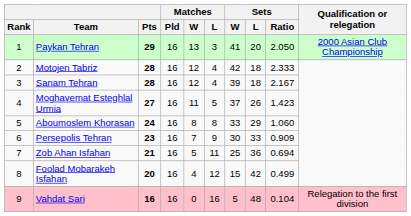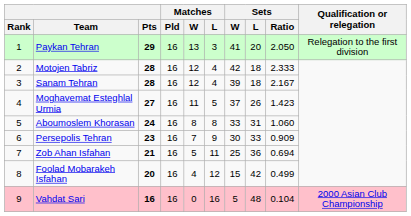 <table class="wikitable" style="text-align:center; font-size:90%">
 <tr>
 <th colspan=3></th>
 <th colspan=3>Matches</th>
 <th colspan=3>Sets</th>
 <th rowspan=2 width=220>Qualification or relegation</th>
 </tr>
 <tr>
 <th width=40>Rank</th>
 <th width=220>Team</th>
 <th width=33>Pts</th>
 <th width=33>Pld</th>
 <th width=33>W</th>
 <th width=33>L</th>
 <th width=33>W</th>
 <th width=33>L</th>
 <th width=50>Ratio</th>
 </tr>
 <tr bgcolor=ccffcc>
 <td>1</td>
 <td align="left"><a href='#'>Paykan Tehran</a></td>
 <td><strong>29</strong></td>
 <td>16</td>
 <td>13</td>
 <td>3</td>
 <td>41</td>
 <td>20</td>
 <td>2.050</td>
-<td><a href='#'>2000 Asian Club Championship</a></td>
+<td>Relegation to the first division</td>
 </tr>
 <tr>
 <td>2</td>
 <td align="left"><a href='#'>Motojen Tabriz</a></td>
 <td><strong>28</strong></td>
 <td>16</td>
 <td>12</td>
 <td>4</td>
 <td>42</td>
 <td>18</td>
 <td>2.333</td>
 <td rowspan=7></td>
 </tr>
 <tr>
 <td>3</td>
 <td align="left"><a href='#'>Sanam Tehran</a></td>
 <td><strong>28</strong></td>
 <td>16</td>
 <td>12</td>
 <td>4</td>
 <td>39</td>
 <td>18</td>
 <td>2.167</td>
 </tr>
 <tr>
 <td>4</td>
 <td align="left"><a href='#'>Moghavemat Esteghlal Urmia</a></td>
 <td><strong>27</strong></td>
 <td>16</td>
 <td>11</td>
 <td>5</td>
 <td>37</td>
 <td>26</td>
 <td>1.423</td>
 </tr>
 <tr>
 <td>5</td>
 <td align="left"><a href='#'>Aboumoslem Khorasan</a></td>
 <td><strong>24</strong></td>
 <td>16</td>
 <td>8</td>
 <td>8</td>
 <td>33</td>
-<td>29</td>
+<td>31</td>
 <td>1.060</td>
 </tr>
 <tr>
 <td>6</td>
 <td align="left"><a href='#'>Persepolis Tehran</a></td>
 <td><strong>23</strong></td>
 <td>16</td>
 <td>7</td>
 <td>9</td>
 <td>30</td>
 <td>33</td>
 <td>0.909</td>
 </tr>
 <tr>
 <td>7</td>
 <td align="left"><a href='#'>Zob Ahan Isfahan</a></td>
 <td><strong>21</strong></td>
 <td>16</td>
 <td>5</td>
 <td>11</td>
 <td>25</td>
 <td>36</td>
 <td>0.694</td>
 </tr>
 <tr>
 <td>8</td>
 <td align="left"><a href='#'>Foolad Mobarakeh Isfahan</a></td>
 <td><strong>20</strong></td>
 <td>16</td>
 <td>4</td>
 <td>12</td>
 <td>15</td>
 <td>42</td>
 <td>0.499</td>
 </tr>
 <tr bgcolor=pink>
 <td>9</td>
 <td align="left"><a href='#'>Vahdat Sari</a></td>
 <td><strong>16</strong></td>
 <td>16</td>
 <td>0</td>
 <td>16</td>
 <td>5</td>
 <td>48</td>
 <td>0.104</td>
-<td>Relegation to the first division</td>
+<td><a href='#'>2000 Asian Club Championship</a></td>
 </tr>
 </table>
